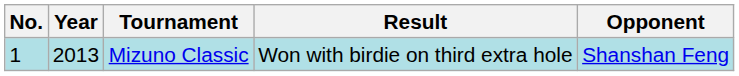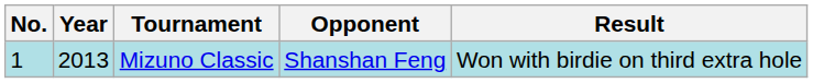 <table class="wikitable" style="font-size:95%;">
 <tr>
 <th>No.</th>
 <th>Year</th>
 <th>Tournament</th>
+<th>Opponent</th>
 <th>Result</th>
-<th>Opponent</th>
 </tr>
 <tr style="background:#B0E0E6;">
 <td>1</td>
 <td>2013</td>
 <td><a href='#'>Mizuno Classic</a></td>
+<td> <a href='#'>Shanshan Feng</a></td>
 <td>Won with birdie on third extra hole</td>
-<td> <a href='#'>Shanshan Feng</a></td>
 </tr>
 </table>
